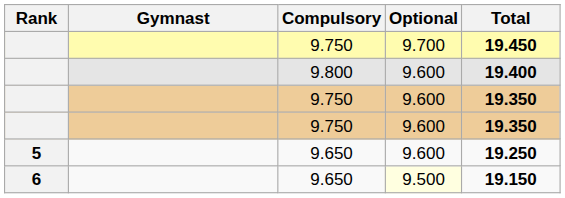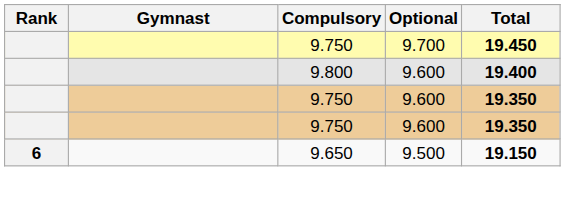 <table class="wikitable sortable" style="text-align:center; font-size:95%">
 <tr>
 <th scope="col" style="width:50px;">Rank</th>
 <th scope="col" style="width:180px;">Gymnast</th>
 <th scope="col" style="width:50px;">Compulsory</th>
 <th scope="col" style="width:50px;">Optional</th>
 <th scope="col" style="width:80px;">Total</th>
 </tr>
 <tr style="background:#fffcaf;">
 <th scope=row style="text-align:center"></th>
 <td style="text-align:left;"></td>
 <td>9.750</td>
 <td>9.700</td>
 <td><strong>19.450</strong></td>
 </tr>
 <tr style="background:#e5e5e5;">
 <th scope=row style="text-align:center"></th>
 <td style="text-align:left;"></td>
 <td>9.800</td>
 <td>9.600</td>
 <td><strong>19.400</strong></td>
 </tr>
 <tr style="background:#ec9;">
 <th scope=row style="text-align:center"></th>
 <td style="text-align:left;"></td>
 <td>9.750</td>
 <td>9.600</td>
 <td><strong>19.350</strong></td>
 </tr>
 <tr style="background:#ec9;">
 <th scope=row style="text-align:center"></th>
 <td style="text-align:left;"></td>
 <td>9.750</td>
 <td>9.600</td>
 <td><strong>19.350</strong></td>
 </tr>
 <tr>
-<th scope=row style="text-align:center">5</th>
-<td style="text-align:left;"></td>
-<td>9.650</td>
-<td>9.600</td>
-<td><strong>19.250</strong></td>
-</tr>
-<tr>
 <th scope=row style="text-align:center">6</th>
 <td style="text-align:left;"></td>
 <td>9.650</td>
-<td style="background: lightyellow;">9.500</td>
+<td>9.500</td>
 <td><strong>19.150</strong></td>
 </tr>
 </table>
